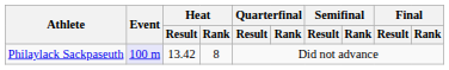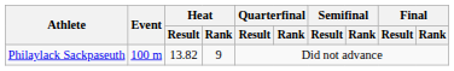 <table class=wikitable style="font-size:90%">
 <tr>
 <th rowspan="2">Athlete</th>
 <th rowspan="2">Event</th>
 <th colspan="2">Heat</th>
 <th colspan="2">Quarterfinal</th>
 <th colspan="2">Semifinal</th>
 <th colspan="2">Final</th>
 </tr>
 <tr style="font-size:95%">
 <th>Result</th>
 <th>Rank</th>
 <th>Result</th>
 <th>Rank</th>
 <th>Result</th>
 <th>Rank</th>
 <th>Result</th>
 <th>Rank</th>
 </tr>
 <tr align=center>
 <td align=left><a href='#'>Philaylack Sackpaseuth</a></td>
-<td align=left style="background: lavender;"><a href='#'>100 m</a></td>
-<td>13.42</td>
-<td>8</td>
+<td align=left><a href='#'>100 m</a></td>
+<td>13.82</td>
+<td>9</td>
 <td colspan=6>Did not advance</td>
 </tr>
 </table>
